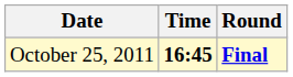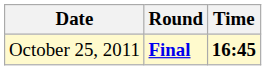 <table class="wikitable">
 <tr>
 <th>Date</th>
+<th>Round</th>
 <th>Time</th>
-<th>Round</th>
 </tr>
 <tr style=background:lemonchiffon>
 <td>October 25, 2011</td>
+<td><strong><a href='#'>Final</a></strong></td>
 <td><strong>16:45</strong></td>
-<td><strong><a href='#'>Final</a></strong></td>
 </tr>
 </table>
